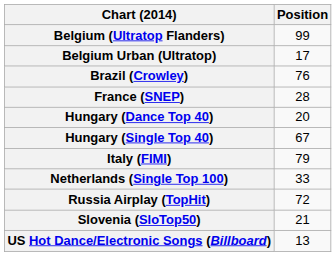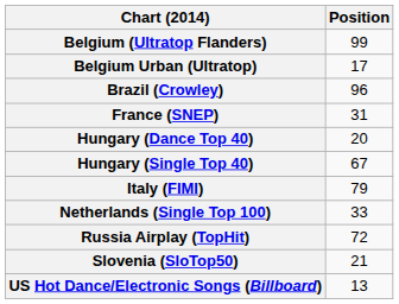 <table class="wikitable sortable plainrowheaders" style="text-align:center;">
 <tr>
 <th>Chart (2014)</th>
 <th>Position</th>
 </tr>
 <tr>
 <th scope="row">Belgium (<a href='#'>Ultratop</a> Flanders)</th>
 <td style="text-align:center;">99</td>
 </tr>
 <tr>
 <th scope="row">Belgium Urban (Ultratop)</th>
 <td>17</td>
 </tr>
 <tr>
 <th scope="row">Brazil (<a href='#'>Crowley</a>)</th>
-<td>76</td>
+<td>96</td>
 </tr>
 <tr>
 <th scope="row">France (<a href='#'>SNEP</a>)</th>
-<td style="text-align:center;">28</td>
+<td style="text-align:center;">31</td>
 </tr>
 <tr>
 <th scope="row">Hungary (<a href='#'>Dance Top 40</a>)</th>
 <td style="text-align:center;">20</td>
 </tr>
 <tr>
 <th scope="row">Hungary (<a href='#'>Single Top 40</a>)</th>
 <td style="text-align:center;">67</td>
 </tr>
 <tr>
 <th scope="row">Italy (<a href='#'>FIMI</a>)</th>
 <td style="text-align:center;">79</td>
 </tr>
 <tr>
 <th scope="row">Netherlands (<a href='#'>Single Top 100</a>)</th>
 <td style="text-align:center;">33</td>
 </tr>
 <tr>
 <th scope="row">Russia Airplay (<a href='#'>TopHit</a>)</th>
 <td style="text-align:center;">72</td>
 </tr>
 <tr>
 <th scope="row">Slovenia (<a href='#'>SloTop50</a>)</th>
 <td style="text-align:center;">21</td>
 </tr>
 <tr>
 <th scope="row">US <a href='#'>Hot Dance/Electronic Songs</a> (<em><a href='#'>Billboard</a></em>)</th>
 <td style="text-align:center;">13</td>
 </tr>
 </table>
